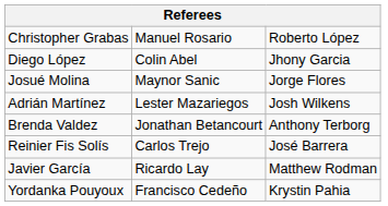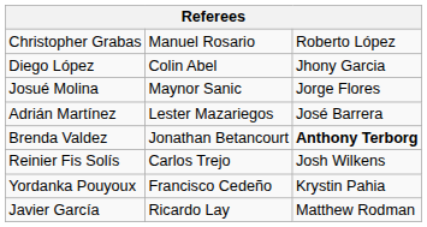 <table class="wikitable">
 <tr>
 <th colspan="3">Referees</th>
 </tr>
 <tr>
 <td> Christopher Grabas</td>
 <td> Manuel Rosario</td>
 <td> Roberto López</td>
 </tr>
 <tr>
 <td> Diego López</td>
 <td> Colin Abel</td>
 <td> Jhony Garcia</td>
 </tr>
 <tr>
 <td> Josué Molina</td>
 <td> Maynor Sanic</td>
 <td> Jorge Flores</td>
 </tr>
 <tr>
 <td> Adrián Martínez</td>
 <td> Lester Mazariegos</td>
-<td> Josh Wilkens</td>
+<td> José Barrera</td>
 </tr>
 <tr>
 <td> Brenda Valdez</td>
 <td> Jonathan Betancourt</td>
-<td> Anthony Terborg</td>
+<td><strong> Anthony Terborg</strong></td>
 </tr>
 <tr>
 <td> Reinier Fis Solís</td>
 <td> Carlos Trejo</td>
-<td> José Barrera</td>
+<td> Josh Wilkens</td>
+</tr>
+<tr>
+<td> Yordanka Pouyoux</td>
+<td> Francisco Cedeño</td>
+<td> Krystin Pahia</td>
 </tr>
 <tr>
 <td> Javier García</td>
 <td> Ricardo Lay</td>
 <td> Matthew Rodman</td>
 </tr>
-<tr>
-<td> Yordanka Pouyoux</td>
-<td> Francisco Cedeño</td>
-<td> Krystin Pahia</td>
-</tr>
 </table>
